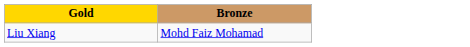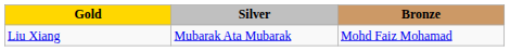 <table class="wikitable" style="text-align:left">
 <tr align="center">
 <td width=200 bgcolor=gold><strong>Gold</strong></td>
+<td width=200 bgcolor=silver><strong>Silver</strong></td>
 <td width=200 bgcolor=CC9966><strong>Bronze</strong></td>
 </tr>
 <tr>
 <td><a href='#'>Liu Xiang</a><br><em></em></td>
+<td><a href='#'>Mubarak Ata Mubarak</a><br><em></em></td>
 <td><a href='#'>Mohd Faiz Mohamad</a><br><em></em></td>
 </tr>
 </table>
